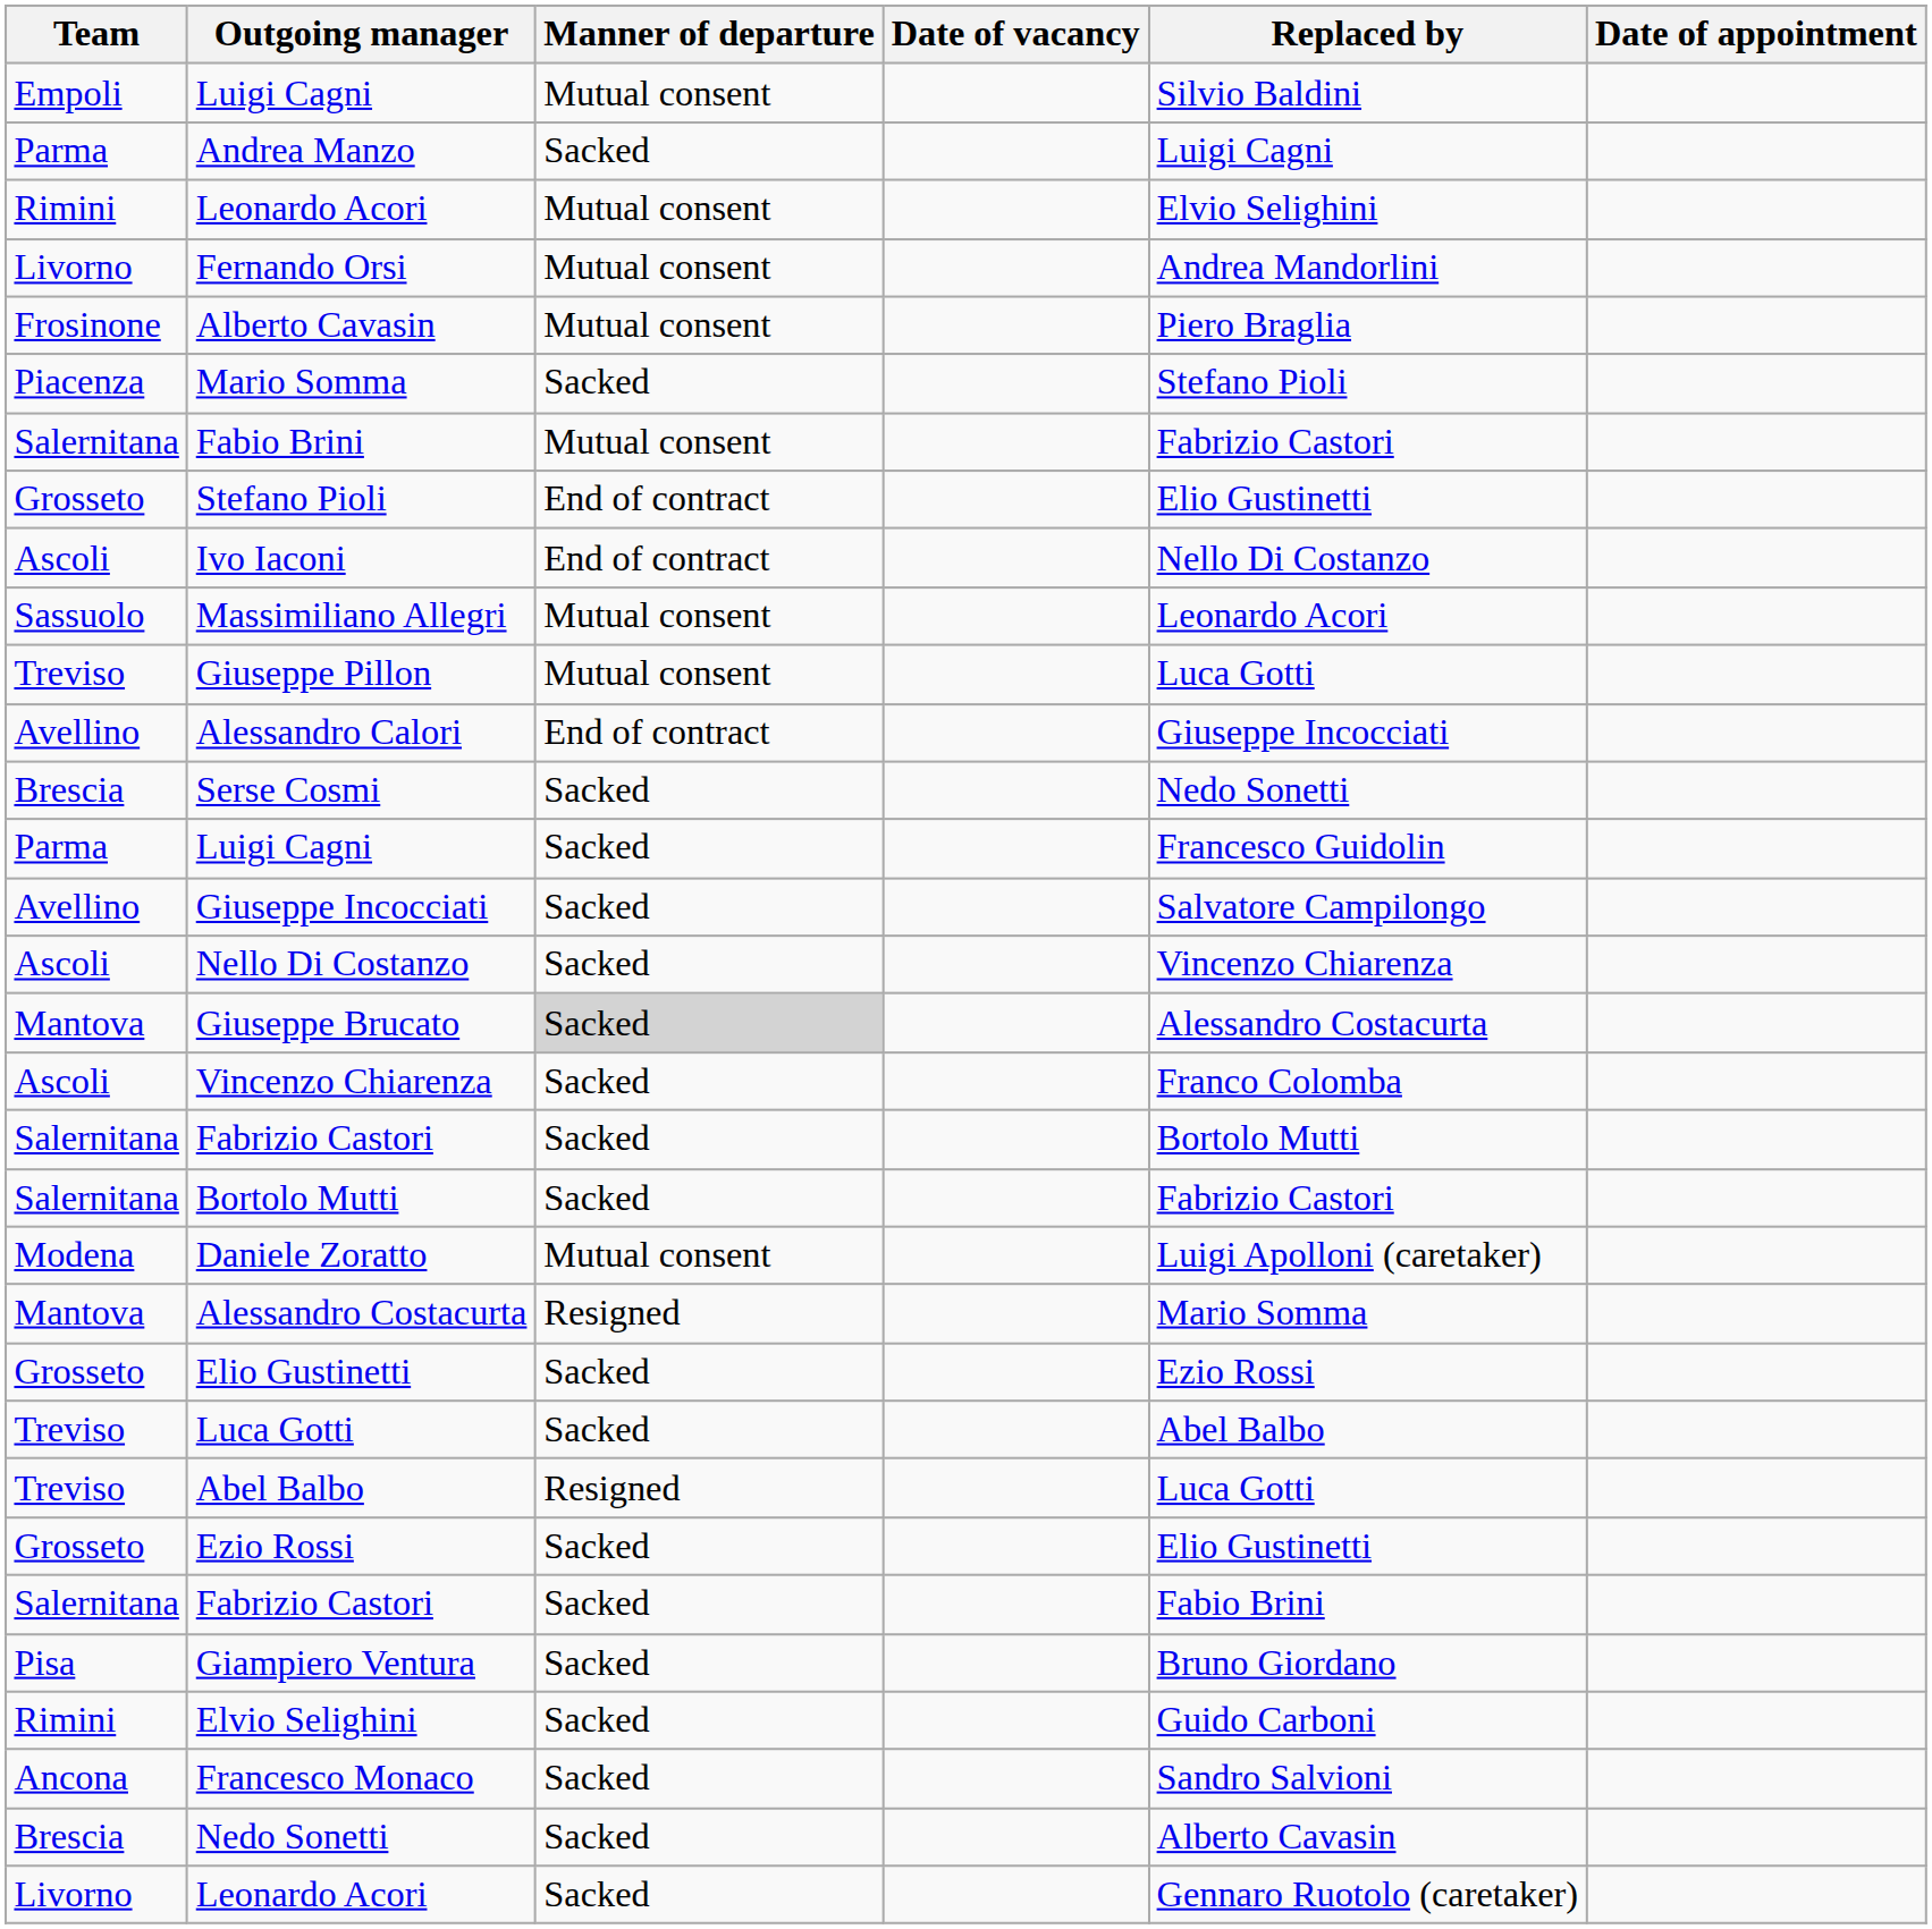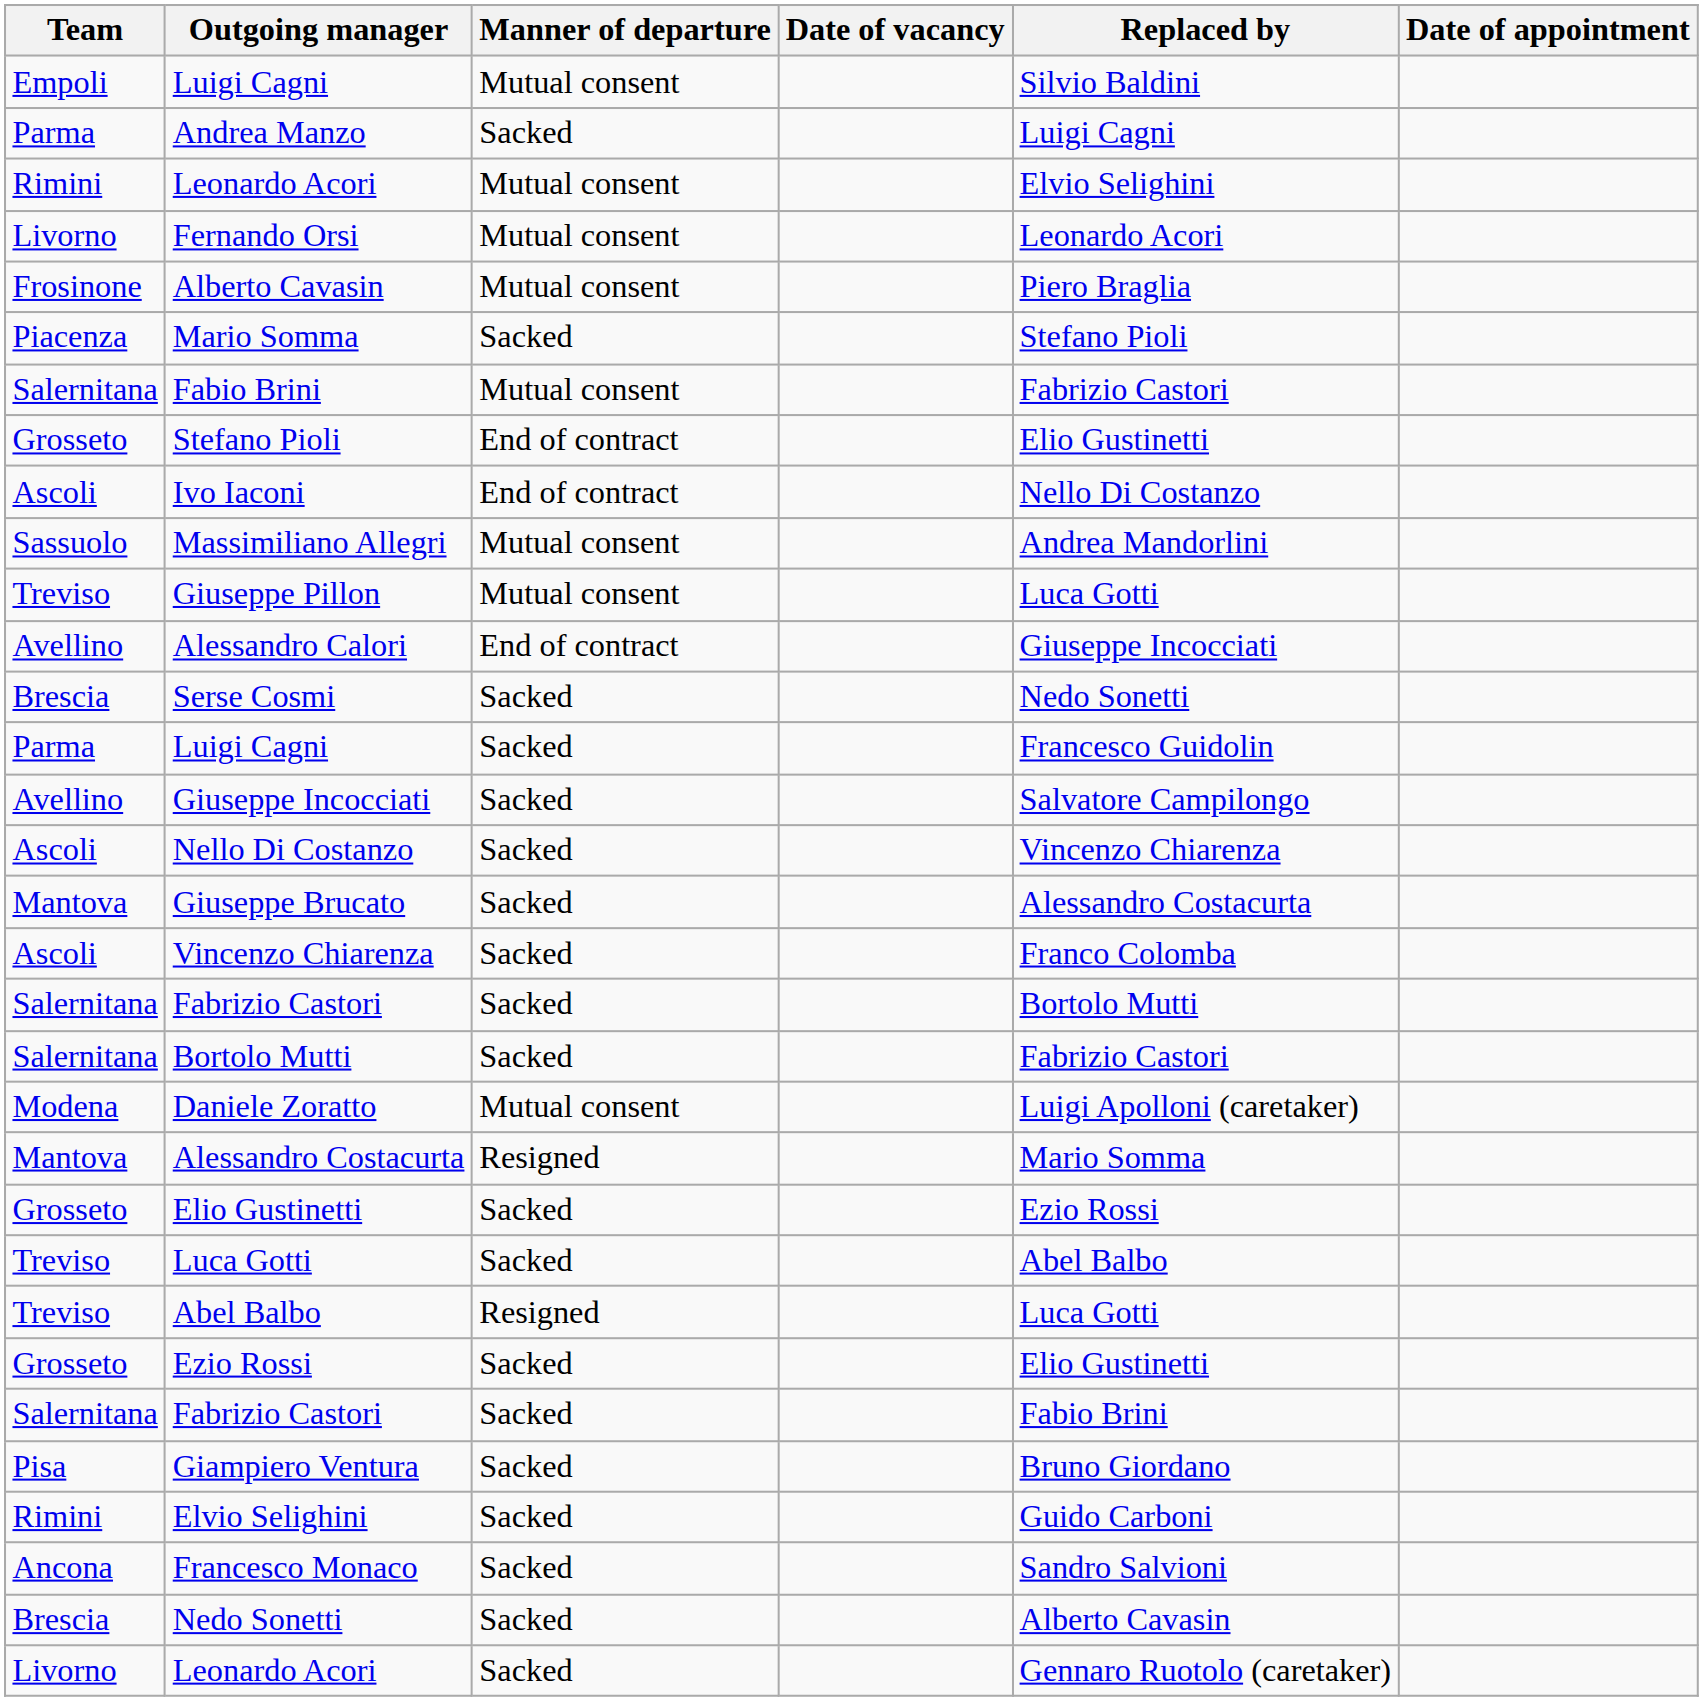 <table class="wikitable sortable">
 <tr>
 <th>Team</th>
 <th>Outgoing manager</th>
 <th>Manner of departure</th>
 <th>Date of vacancy</th>
 <th>Replaced by</th>
 <th>Date of appointment</th>
 </tr>
 <tr>
 <td><a href='#'>Empoli</a></td>
 <td><a href='#'>Luigi Cagni</a></td>
 <td>Mutual consent</td>
 <td></td>
 <td><a href='#'>Silvio Baldini</a></td>
 <td></td>
 </tr>
 <tr>
 <td><a href='#'>Parma</a></td>
 <td><a href='#'>Andrea Manzo</a></td>
 <td>Sacked</td>
 <td></td>
 <td><a href='#'>Luigi Cagni</a></td>
 <td></td>
 </tr>
 <tr>
 <td><a href='#'>Rimini</a></td>
 <td><a href='#'>Leonardo Acori</a></td>
 <td>Mutual consent</td>
 <td></td>
 <td><a href='#'>Elvio Selighini</a></td>
 <td></td>
 </tr>
 <tr>
 <td><a href='#'>Livorno</a></td>
 <td><a href='#'>Fernando Orsi</a></td>
 <td>Mutual consent</td>
 <td></td>
-<td><a href='#'>Andrea Mandorlini</a></td>
+<td><a href='#'>Leonardo Acori</a></td>
 <td></td>
 </tr>
 <tr>
 <td><a href='#'>Frosinone</a></td>
 <td><a href='#'>Alberto Cavasin</a></td>
 <td>Mutual consent</td>
 <td></td>
 <td><a href='#'>Piero Braglia</a></td>
 <td></td>
 </tr>
 <tr>
 <td><a href='#'>Piacenza</a></td>
 <td><a href='#'>Mario Somma</a></td>
 <td>Sacked</td>
 <td></td>
 <td><a href='#'>Stefano Pioli</a></td>
 <td></td>
 </tr>
 <tr>
 <td><a href='#'>Salernitana</a></td>
 <td><a href='#'>Fabio Brini</a></td>
 <td>Mutual consent</td>
 <td></td>
 <td><a href='#'>Fabrizio Castori</a></td>
 <td></td>
 </tr>
 <tr>
 <td><a href='#'>Grosseto</a></td>
 <td><a href='#'>Stefano Pioli</a></td>
 <td>End of contract</td>
 <td></td>
 <td><a href='#'>Elio Gustinetti</a></td>
 <td></td>
 </tr>
 <tr>
 <td><a href='#'>Ascoli</a></td>
 <td><a href='#'>Ivo Iaconi</a></td>
 <td>End of contract</td>
 <td></td>
 <td><a href='#'>Nello Di Costanzo</a></td>
 <td></td>
 </tr>
 <tr>
 <td><a href='#'>Sassuolo</a></td>
 <td><a href='#'>Massimiliano Allegri</a></td>
 <td>Mutual consent</td>
 <td></td>
-<td><a href='#'>Leonardo Acori</a></td>
+<td><a href='#'>Andrea Mandorlini</a></td>
 <td></td>
 </tr>
 <tr>
 <td><a href='#'>Treviso</a></td>
 <td><a href='#'>Giuseppe Pillon</a></td>
 <td>Mutual consent</td>
 <td></td>
 <td><a href='#'>Luca Gotti</a></td>
 <td></td>
 </tr>
 <tr>
 <td><a href='#'>Avellino</a></td>
 <td><a href='#'>Alessandro Calori</a></td>
 <td>End of contract</td>
 <td></td>
 <td><a href='#'>Giuseppe Incocciati</a></td>
 <td></td>
 </tr>
 <tr>
 <td><a href='#'>Brescia</a></td>
 <td><a href='#'>Serse Cosmi</a></td>
 <td>Sacked</td>
 <td></td>
 <td><a href='#'>Nedo Sonetti</a></td>
 <td></td>
 </tr>
 <tr>
 <td><a href='#'>Parma</a></td>
 <td><a href='#'>Luigi Cagni</a></td>
 <td>Sacked</td>
 <td></td>
 <td><a href='#'>Francesco Guidolin</a></td>
 <td></td>
 </tr>
 <tr>
 <td><a href='#'>Avellino</a></td>
 <td><a href='#'>Giuseppe Incocciati</a></td>
 <td>Sacked</td>
 <td></td>
 <td><a href='#'>Salvatore Campilongo</a></td>
 <td></td>
 </tr>
 <tr>
 <td><a href='#'>Ascoli</a></td>
 <td><a href='#'>Nello Di Costanzo</a></td>
 <td>Sacked</td>
 <td></td>
 <td><a href='#'>Vincenzo Chiarenza</a></td>
 <td></td>
 </tr>
 <tr>
 <td><a href='#'>Mantova</a></td>
 <td><a href='#'>Giuseppe Brucato</a></td>
-<td style="background: lightgrey;">Sacked</td>
+<td>Sacked</td>
 <td></td>
 <td><a href='#'>Alessandro Costacurta</a></td>
 <td></td>
 </tr>
 <tr>
 <td><a href='#'>Ascoli</a></td>
 <td><a href='#'>Vincenzo Chiarenza</a></td>
 <td>Sacked</td>
 <td></td>
 <td><a href='#'>Franco Colomba</a></td>
 <td></td>
 </tr>
 <tr>
 <td><a href='#'>Salernitana</a></td>
 <td><a href='#'>Fabrizio Castori</a></td>
 <td>Sacked</td>
 <td></td>
 <td><a href='#'>Bortolo Mutti</a></td>
 <td></td>
 </tr>
 <tr>
 <td><a href='#'>Salernitana</a></td>
 <td><a href='#'>Bortolo Mutti</a></td>
 <td>Sacked</td>
 <td></td>
 <td><a href='#'>Fabrizio Castori</a></td>
 <td></td>
 </tr>
 <tr>
 <td><a href='#'>Modena</a></td>
 <td><a href='#'>Daniele Zoratto</a></td>
 <td>Mutual consent</td>
 <td></td>
 <td><a href='#'>Luigi Apolloni</a> (caretaker)</td>
 <td></td>
 </tr>
 <tr>
 <td><a href='#'>Mantova</a></td>
 <td><a href='#'>Alessandro Costacurta</a></td>
 <td>Resigned</td>
 <td></td>
 <td><a href='#'>Mario Somma</a></td>
 <td></td>
 </tr>
 <tr>
 <td><a href='#'>Grosseto</a></td>
 <td><a href='#'>Elio Gustinetti</a></td>
 <td>Sacked</td>
 <td></td>
 <td><a href='#'>Ezio Rossi</a></td>
 <td></td>
 </tr>
 <tr>
 <td><a href='#'>Treviso</a></td>
 <td><a href='#'>Luca Gotti</a></td>
 <td>Sacked</td>
 <td></td>
 <td><a href='#'>Abel Balbo</a></td>
 <td></td>
 </tr>
 <tr>
 <td><a href='#'>Treviso</a></td>
 <td><a href='#'>Abel Balbo</a></td>
 <td>Resigned</td>
 <td></td>
 <td><a href='#'>Luca Gotti</a></td>
 <td></td>
 </tr>
 <tr>
 <td><a href='#'>Grosseto</a></td>
 <td><a href='#'>Ezio Rossi</a></td>
 <td>Sacked</td>
 <td></td>
 <td><a href='#'>Elio Gustinetti</a></td>
 <td></td>
 </tr>
 <tr>
 <td><a href='#'>Salernitana</a></td>
 <td><a href='#'>Fabrizio Castori</a></td>
 <td>Sacked</td>
 <td></td>
 <td><a href='#'>Fabio Brini</a></td>
 <td></td>
 </tr>
 <tr>
 <td><a href='#'>Pisa</a></td>
 <td><a href='#'>Giampiero Ventura</a></td>
 <td>Sacked</td>
 <td></td>
 <td><a href='#'>Bruno Giordano</a></td>
 <td></td>
 </tr>
 <tr>
 <td><a href='#'>Rimini</a></td>
 <td><a href='#'>Elvio Selighini</a></td>
 <td>Sacked</td>
 <td></td>
 <td><a href='#'>Guido Carboni</a></td>
 <td></td>
 </tr>
 <tr>
 <td><a href='#'>Ancona</a></td>
 <td><a href='#'>Francesco Monaco</a></td>
 <td>Sacked</td>
 <td></td>
 <td><a href='#'>Sandro Salvioni</a></td>
 <td></td>
 </tr>
 <tr>
 <td><a href='#'>Brescia</a></td>
 <td><a href='#'>Nedo Sonetti</a></td>
 <td>Sacked</td>
 <td></td>
 <td><a href='#'>Alberto Cavasin</a></td>
 <td></td>
 </tr>
 <tr>
 <td><a href='#'>Livorno</a></td>
 <td><a href='#'>Leonardo Acori</a></td>
 <td>Sacked</td>
 <td></td>
 <td><a href='#'>Gennaro Ruotolo</a> (caretaker)</td>
 <td></td>
 </tr>
 </table>
